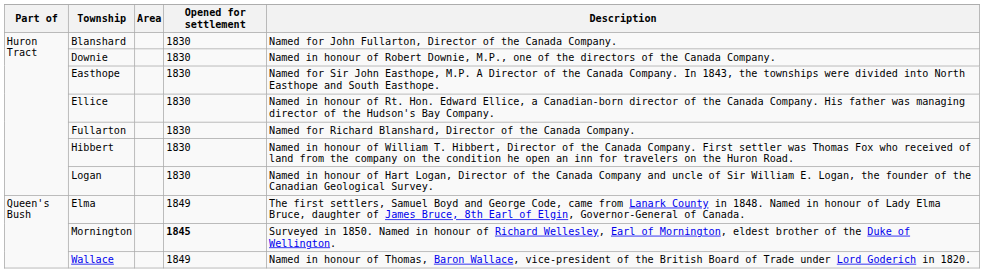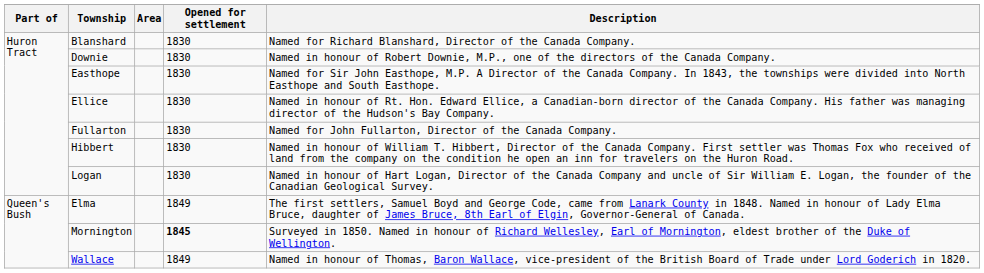 <table class = "wikitable">
 <tr>
 </tr>
 <tr>
 <th>Part of</th>
 <th>Township</th>
 <th>Area</th>
 <th>Opened for settlement</th>
 <th>Description</th>
 </tr>
 <tr valign = "top">
 <td rowspan="7">Huron Tract</td>
 <td>Blanshard</td>
 <td></td>
 <td>1830</td>
-<td>Named for John Fullarton, Director of the Canada Company.</td>
+<td>Named for Richard Blanshard, Director of the Canada Company.</td>
 </tr>
 <tr valign = "top">
 <td>Downie</td>
 <td></td>
 <td>1830</td>
 <td>Named in honour of Robert Downie, M.P., one of the directors of the Canada Company.</td>
 </tr>
 <tr valign = "top">
 <td>Easthope</td>
 <td></td>
 <td>1830</td>
 <td>Named for Sir John Easthope, M.P. A Director of the Canada Company. In 1843, the townships were divided into North Easthope and South Easthope.</td>
 </tr>
 <tr valign = "top">
 <td>Ellice</td>
 <td></td>
 <td>1830</td>
 <td>Named in honour of Rt. Hon. Edward Ellice, a Canadian-born director of the Canada Company. His father was managing director of the Hudson's Bay Company.</td>
 </tr>
 <tr valign = "top">
 <td>Fullarton</td>
 <td></td>
 <td>1830</td>
-<td>Named for Richard Blanshard, Director of the Canada Company.</td>
+<td>Named for John Fullarton, Director of the Canada Company.</td>
 </tr>
 <tr valign = "top">
 <td>Hibbert</td>
 <td></td>
 <td>1830</td>
 <td>Named in honour of William T. Hibbert, Director of the Canada Company. First settler was Thomas Fox who received  of land from the company on the condition he open an inn for travelers on the Huron Road.</td>
 </tr>
 <tr valign = "top">
 <td>Logan</td>
 <td></td>
 <td>1830</td>
 <td>Named in honour of Hart Logan, Director of the Canada Company and uncle of Sir William E. Logan, the founder of the Canadian Geological Survey.</td>
 </tr>
 <tr valign = "top">
 <td rowspan="3">Queen's Bush</td>
 <td>Elma</td>
 <td></td>
 <td>1849</td>
 <td>The first settlers, Samuel Boyd and George Code, came from <a href='#'>Lanark County</a> in 1848. Named in honour of Lady Elma Bruce, daughter of <a href='#'>James Bruce, 8th Earl of Elgin</a>, Governor-General of Canada.</td>
 </tr>
 <tr valign = "top">
 <td>Mornington</td>
 <td></td>
 <td><strong>1845</strong></td>
 <td>Surveyed in 1850. Named in honour of <a href='#'>Richard Wellesley</a>, <a href='#'>Earl of Mornington</a>, eldest brother of the <a href='#'>Duke of Wellington</a>.</td>
 </tr>
 <tr valign = "top">
 <td><a href='#'>Wallace</a></td>
 <td></td>
 <td>1849</td>
 <td>Named in honour of Thomas, <a href='#'>Baron Wallace</a>, vice-president of the British Board of Trade under <a href='#'>Lord Goderich</a> in 1820.</td>
 </tr>
 </table>
